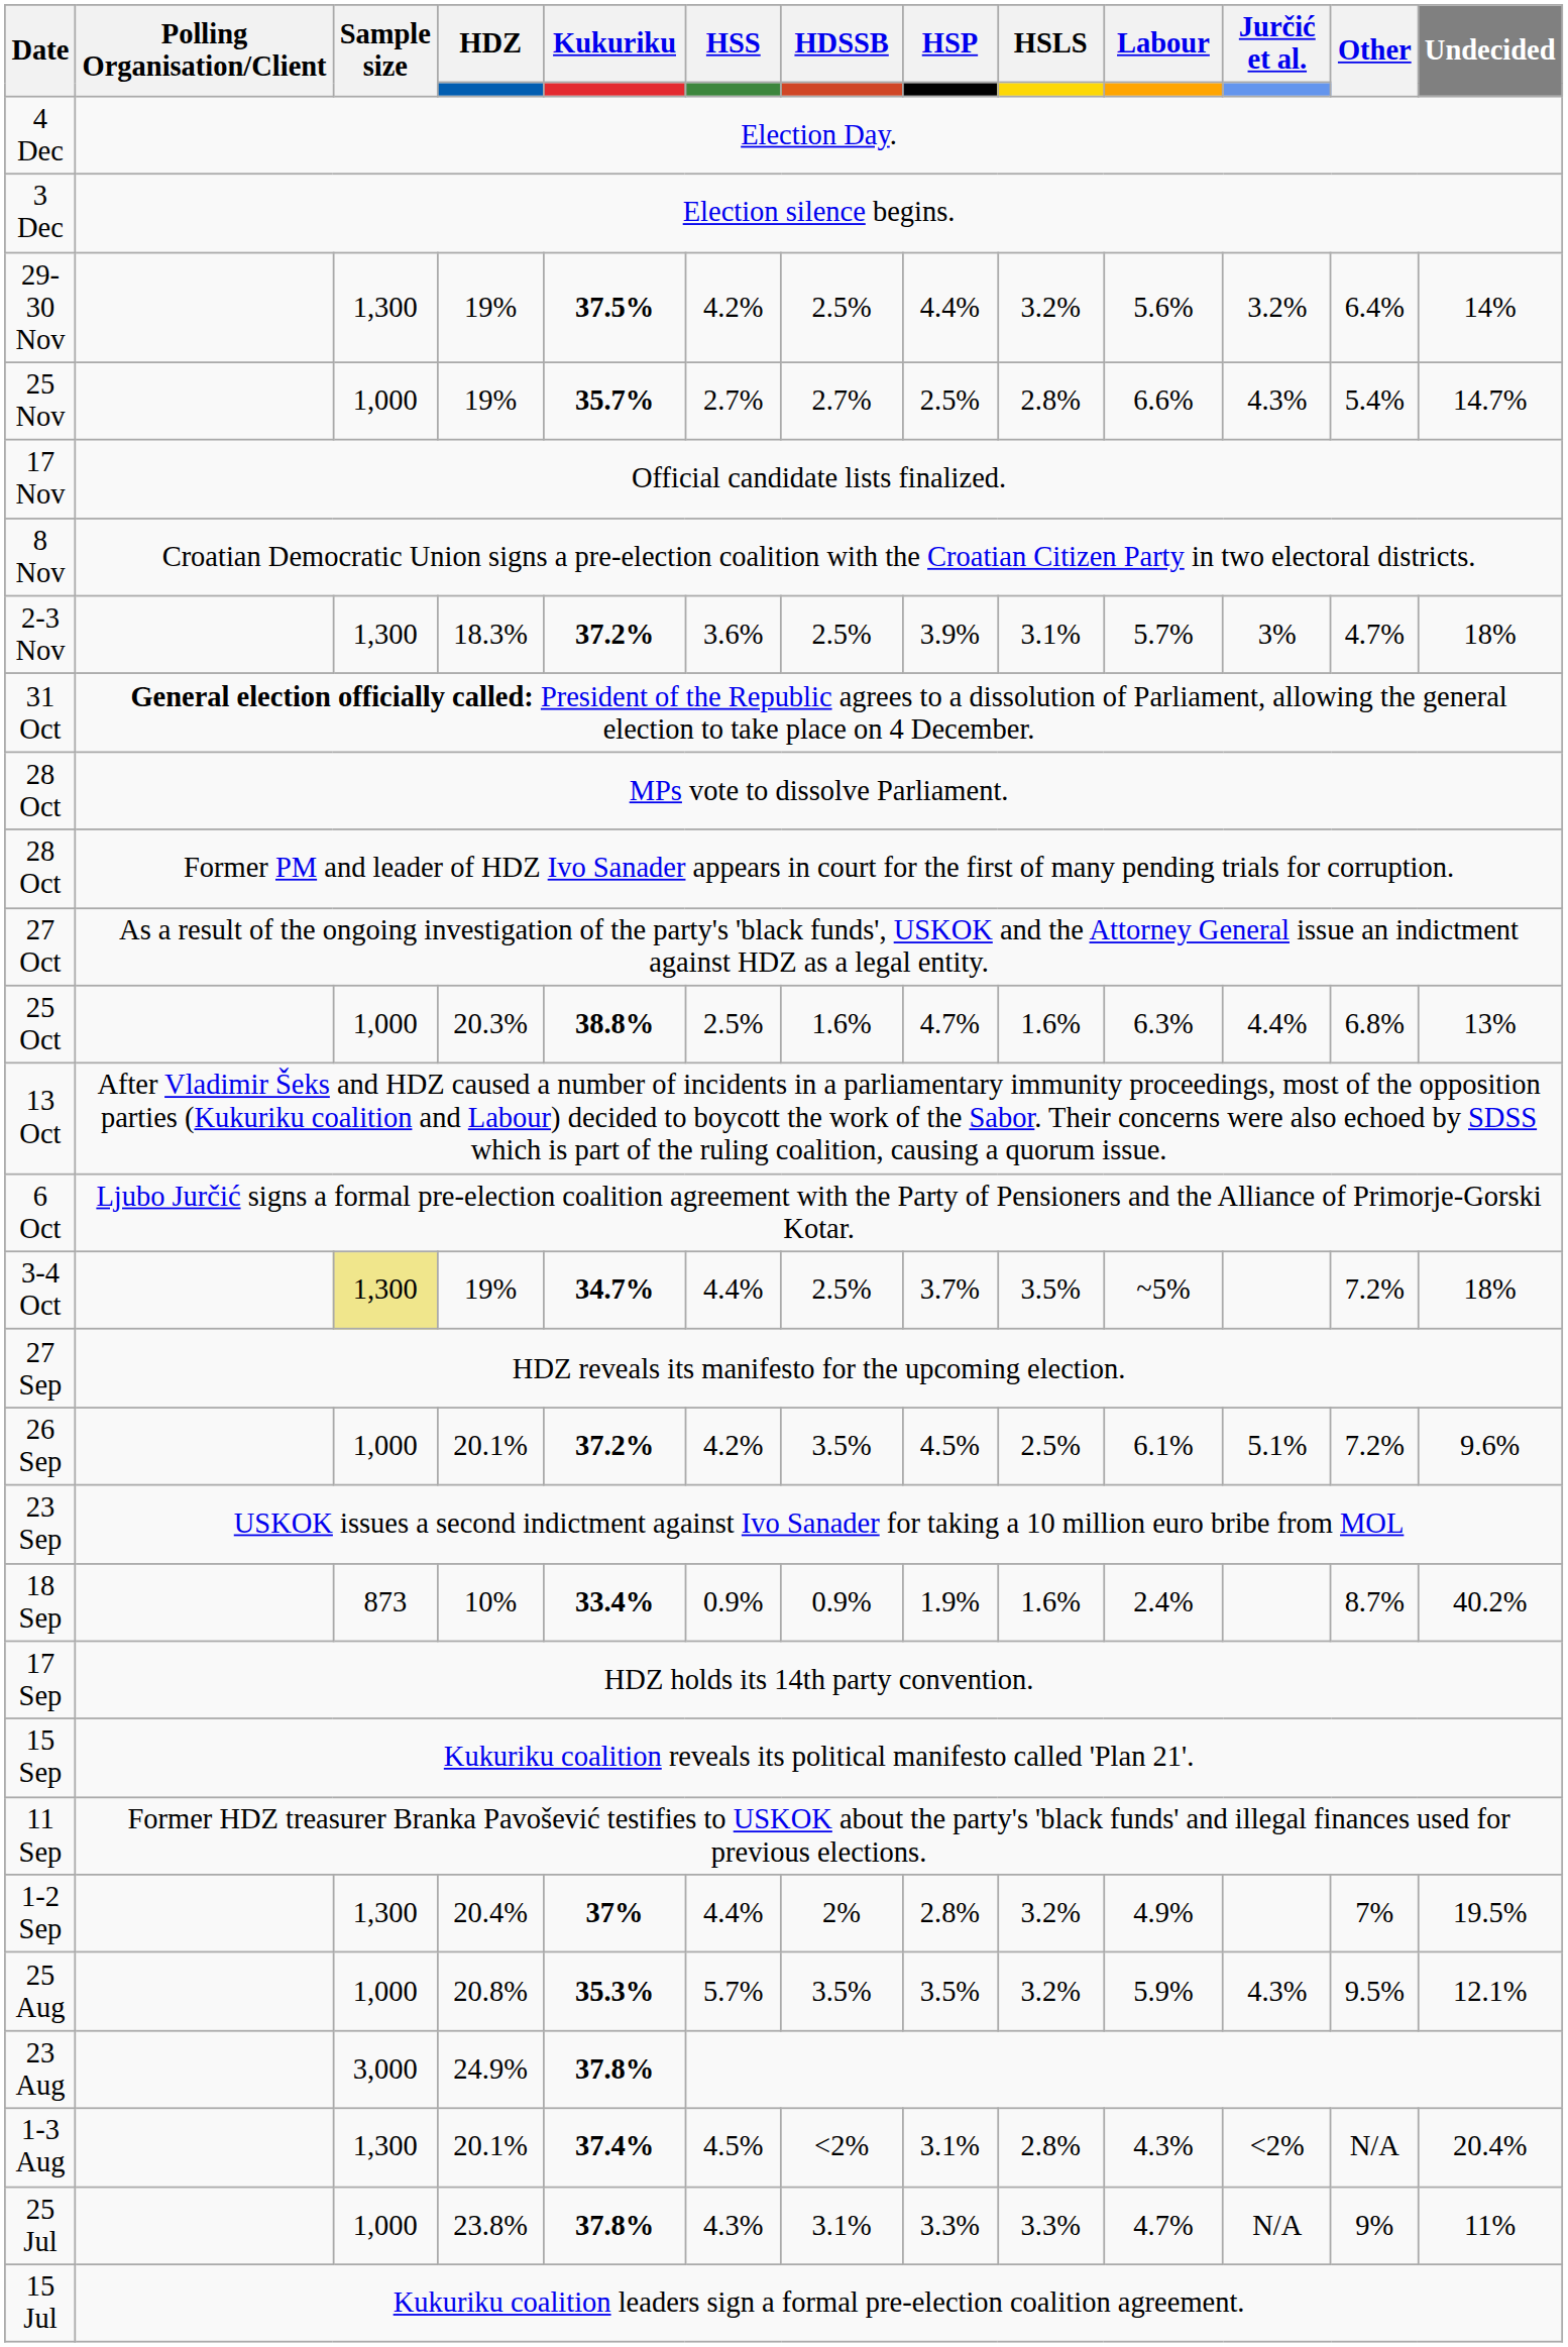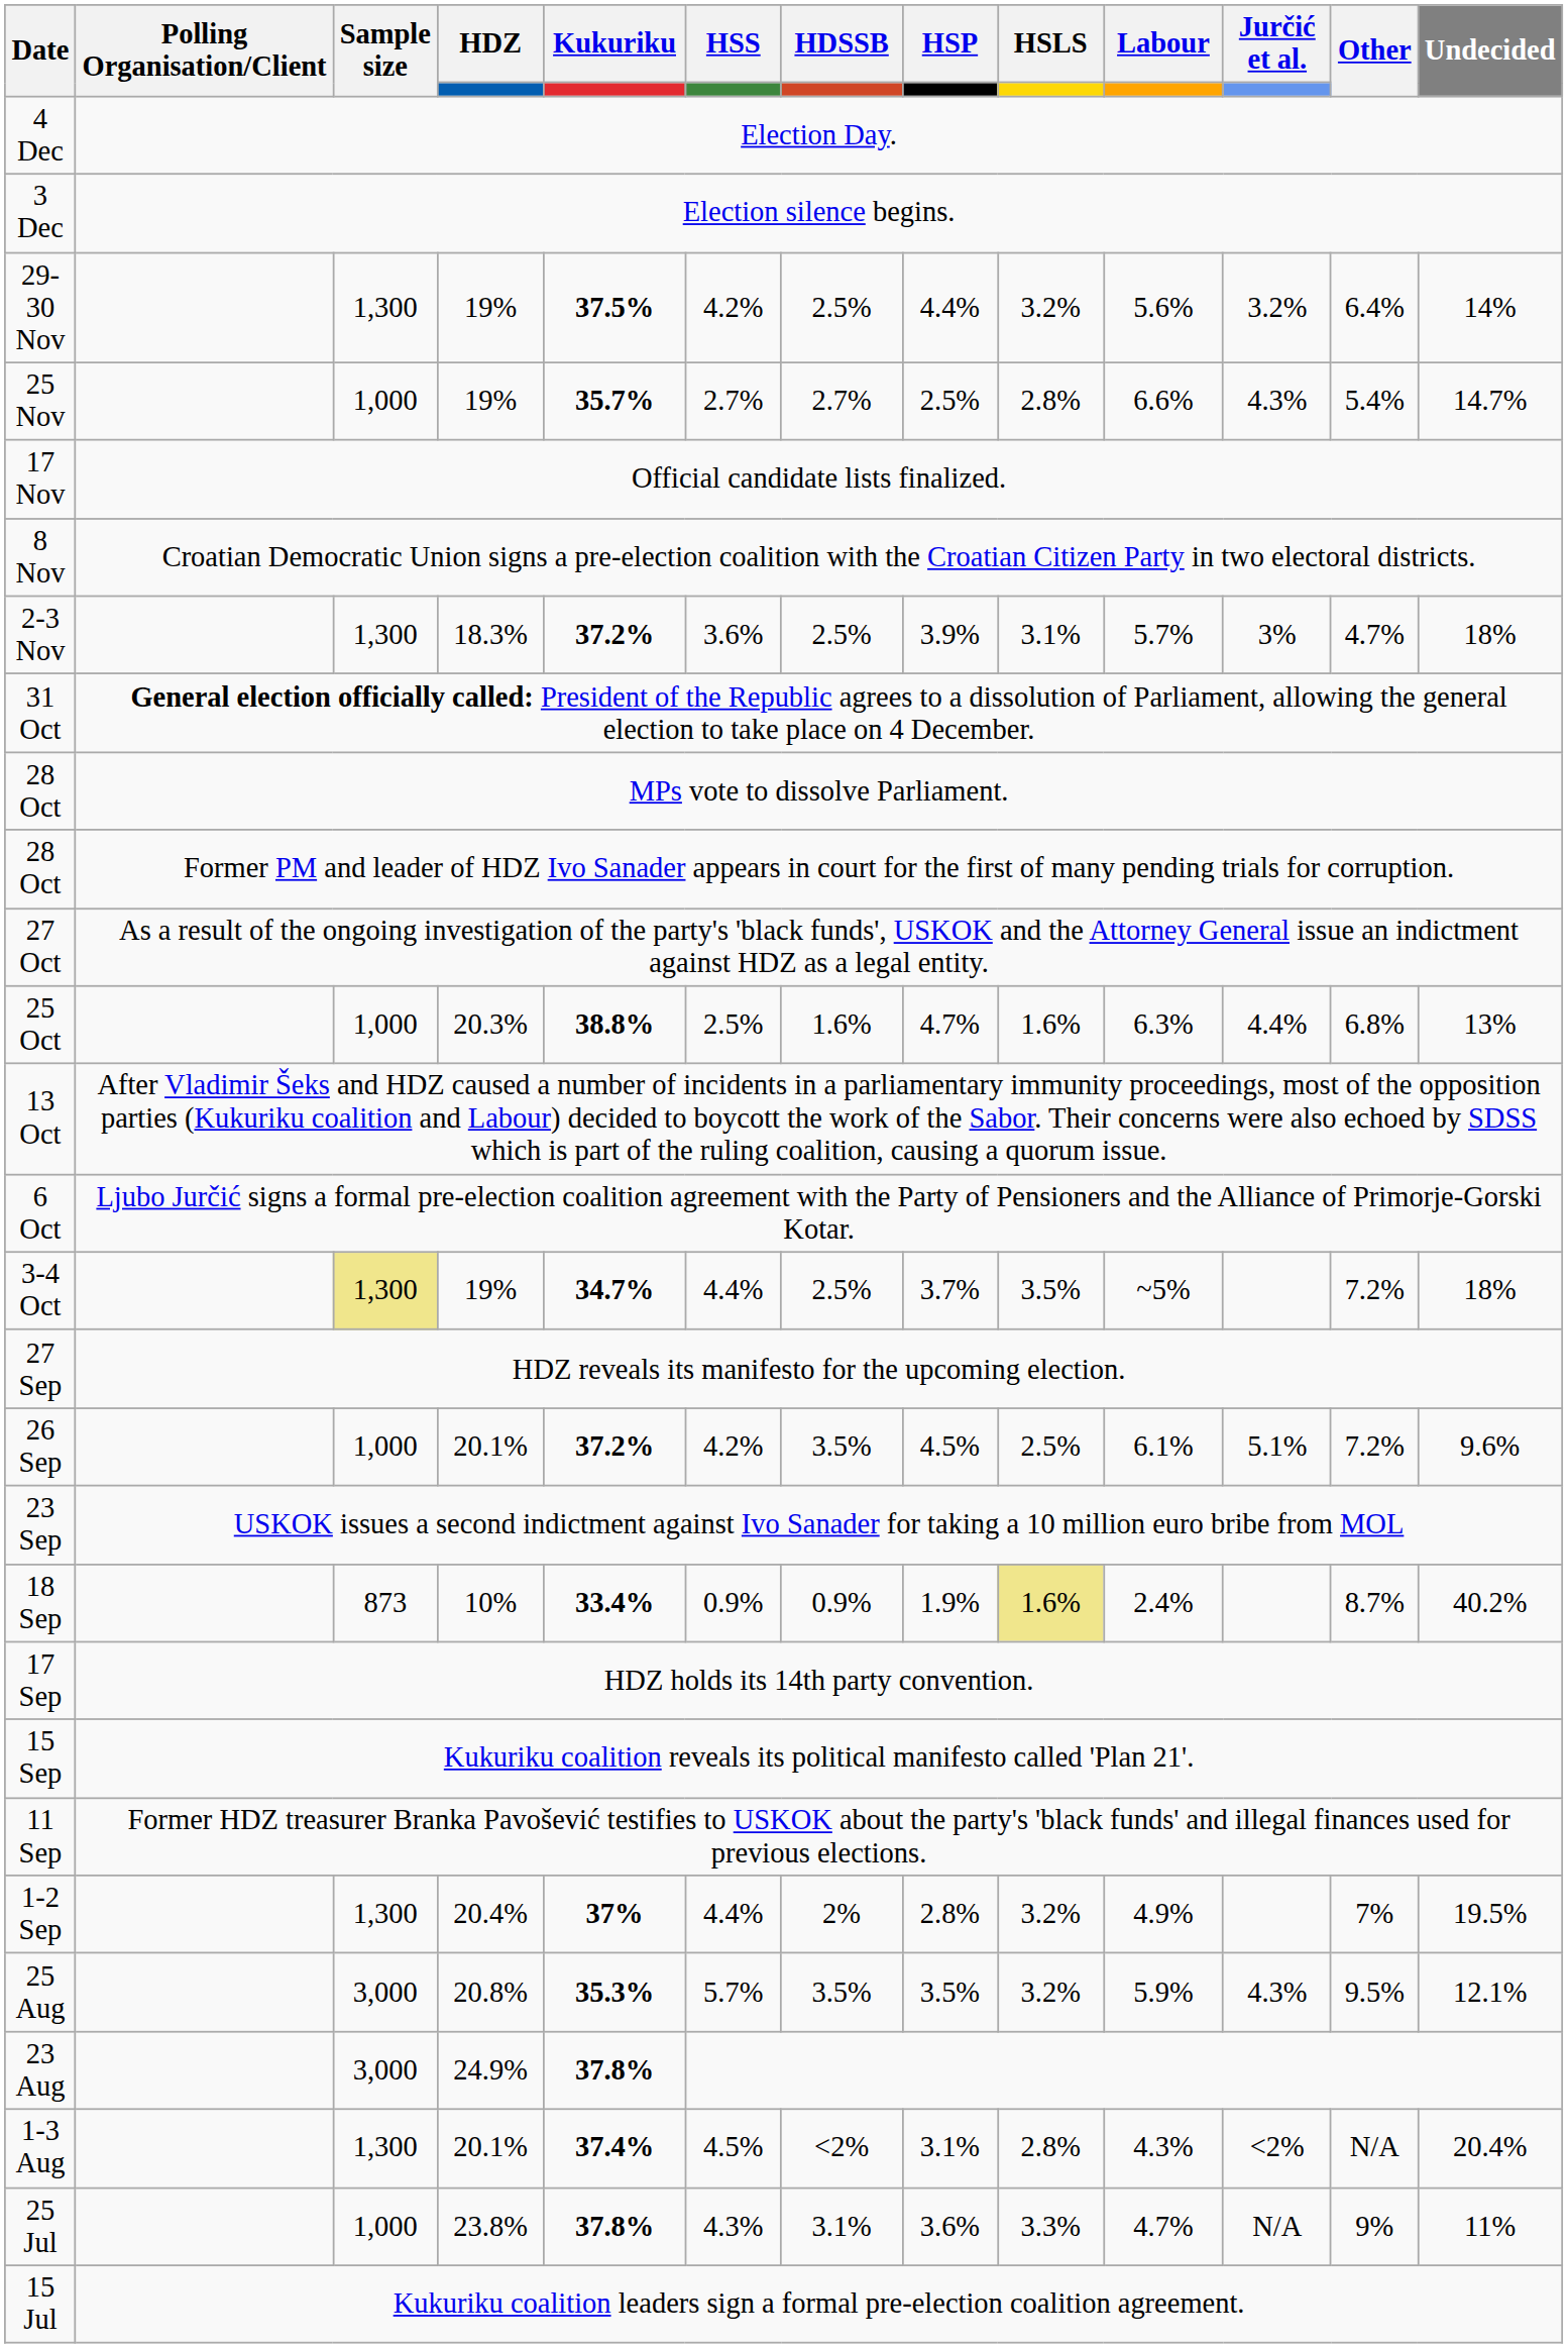 <table class="wikitable" style="text-align:center;">
 <tr>
 <th rowspan=2>Date</th>
 <th rowspan=2>Polling Organisation/Client</th>
 <th rowspan=2>Sample size</th>
 <th>HDZ</th>
 <th><a href='#'>Kukuriku</a></th>
 <th><a href='#'>HSS</a></th>
 <th><a href='#'>HDSSB</a></th>
 <th><a href='#'>HSP</a></th>
 <th>HSLS</th>
 <th><a href='#'>Labour</a></th>
 <th><a href='#'>Jurčić et al.</a></th>
 <th rowspan=2><a href='#'>Other</a></th>
 <th rowspan="2" style="background:gray; color:white;">Undecided</th>
 </tr>
 <tr>
 <td style="background: #025EB1" width="80px"></td>
 <td style="background: #E32A30" width="80px"></td>
 <td style="background: #3D863D" width="80px"></td>
 <td style="background: #D04626" width="80px"></td>
 <td style="background: black" width="80px"></td>
 <td style="background: #FDD805" width="80px"></td>
 <td style="background: orange" width="80px"></td>
 <td style="background: #6495ED" width="80px"></td>
 </tr>
 <tr>
 <td>4 Dec</td>
 <td colspan="12" align="center"><a href='#'>Election Day</a>.</td>
 </tr>
 <tr>
 <td>3 Dec</td>
 <td colspan="12" align="center"><a href='#'>Election silence</a> begins.</td>
 </tr>
 <tr>
 <td>29-30 Nov</td>
 <td></td>
 <td>1,300</td>
 <td align=center>19%</td>
 <td><strong>37.5%</strong></td>
 <td align=center>4.2%</td>
 <td align=center>2.5%</td>
 <td align=center>4.4%</td>
 <td align=center>3.2%</td>
 <td align=center>5.6%</td>
 <td align=center>3.2%</td>
 <td align=center>6.4%</td>
 <td align=center>14%</td>
 </tr>
 <tr>
 <td>25 Nov</td>
 <td></td>
 <td>1,000</td>
 <td align=center>19%</td>
 <td><strong>35.7%</strong></td>
 <td align=center>2.7%</td>
 <td align=center>2.7%</td>
 <td align=center>2.5%</td>
 <td align=center>2.8%</td>
 <td align=center>6.6%</td>
 <td align=center>4.3%</td>
 <td align=center>5.4%</td>
 <td align=center>14.7%</td>
 </tr>
 <tr>
 <td>17 Nov</td>
 <td colspan="12" align="center">Official candidate lists finalized.</td>
 </tr>
 <tr>
 <td>8 Nov</td>
 <td colspan="12" align="center">Croatian Democratic Union signs a pre-election coalition with the <a href='#'>Croatian Citizen Party</a> in two electoral districts.</td>
 </tr>
 <tr>
 <td>2-3 Nov</td>
 <td></td>
 <td>1,300</td>
 <td align=center>18.3%</td>
 <td><strong>37.2%</strong></td>
 <td align=center>3.6%</td>
 <td align=center>2.5%</td>
 <td align=center>3.9%</td>
 <td align=center>3.1%</td>
 <td align=center>5.7%</td>
 <td align=center>3%</td>
 <td align=center>4.7%</td>
 <td align=center>18%</td>
 </tr>
 <tr>
 <td>31 Oct</td>
 <td colspan="12" align="center"><strong> General election officially called: </strong> <a href='#'>President of the Republic</a> agrees to a dissolution of Parliament, allowing the general election to take place on 4 December.</td>
 </tr>
 <tr>
 <td>28 Oct</td>
 <td colspan="12" align="center"><a href='#'>MPs</a> vote to dissolve Parliament.</td>
 </tr>
 <tr>
 <td>28 Oct</td>
 <td colspan="12" align="center">Former <a href='#'>PM</a> and leader of HDZ <a href='#'>Ivo Sanader</a> appears in court for the first of many pending trials for corruption.</td>
 </tr>
 <tr>
 <td>27 Oct</td>
 <td colspan="12" align="center">As a result of the ongoing investigation of the party's 'black funds', <a href='#'>USKOK</a> and the <a href='#'>Attorney General</a> issue an indictment against HDZ as a legal entity.</td>
 </tr>
 <tr>
 <td>25 Oct</td>
 <td></td>
 <td>1,000</td>
 <td align=center>20.3%</td>
 <td><strong>38.8%</strong></td>
 <td align=center>2.5%</td>
 <td align=center>1.6%</td>
 <td align=center>4.7%</td>
 <td align=center>1.6%</td>
 <td align=center>6.3%</td>
 <td align=center>4.4%</td>
 <td align=center>6.8%</td>
 <td align=center>13%</td>
 </tr>
 <tr>
 <td>13 Oct</td>
 <td colspan="12" align="center">After <a href='#'>Vladimir Šeks</a> and HDZ caused a number of incidents in a parliamentary immunity proceedings, most of the opposition parties (<a href='#'>Kukuriku coalition</a> and <a href='#'>Labour</a>) decided to boycott the work of the <a href='#'>Sabor</a>. Their concerns were also echoed by <a href='#'>SDSS</a> which is part of the ruling coalition, causing a quorum issue.</td>
 </tr>
 <tr>
 <td>6 Oct</td>
 <td colspan="12" align="center"><a href='#'>Ljubo Jurčić</a> signs a formal pre-election coalition agreement with the Party of Pensioners and the Alliance of Primorje-Gorski Kotar.</td>
 </tr>
 <tr>
 <td>3-4 Oct</td>
 <td></td>
 <td style="background: khaki;">1,300</td>
 <td align=center>19%</td>
 <td><strong>34.7%</strong></td>
 <td align=center>4.4%</td>
 <td align=center>2.5%</td>
 <td align=center>3.7%</td>
 <td align=center>3.5%</td>
 <td align=center>~5%</td>
 <td align=center></td>
 <td align=center>7.2%</td>
 <td align=center>18%</td>
 </tr>
 <tr>
 <td>27 Sep</td>
 <td colspan="12" align="center">HDZ reveals its manifesto for the upcoming election.</td>
 </tr>
 <tr>
 <td>26 Sep</td>
 <td></td>
 <td>1,000</td>
 <td align=center>20.1%</td>
 <td><strong>37.2%</strong></td>
 <td align=center>4.2%</td>
 <td align=center>3.5%</td>
 <td align=center>4.5%</td>
 <td align=center>2.5%</td>
 <td align=center>6.1%</td>
 <td align=center>5.1%</td>
 <td align=center>7.2%</td>
 <td align=center>9.6%</td>
 </tr>
 <tr>
 <td>23 Sep</td>
 <td colspan="12" align="center"><a href='#'>USKOK</a> issues a second indictment against <a href='#'>Ivo Sanader</a> for taking a 10 million euro bribe from <a href='#'>MOL</a></td>
 </tr>
 <tr>
 <td>18 Sep</td>
 <td></td>
 <td>873</td>
 <td align=center>10%</td>
 <td><strong>33.4%</strong></td>
 <td align=center>0.9%</td>
 <td align=center>0.9%</td>
 <td align=center>1.9%</td>
-<td align=center>1.6%</td>
+<td align=center style="background: khaki;">1.6%</td>
 <td align=center>2.4%</td>
 <td align=center></td>
 <td align=center>8.7%</td>
 <td align=center>40.2%</td>
 </tr>
 <tr>
 <td>17 Sep</td>
 <td colspan="12" align="center">HDZ holds its 14th party convention.</td>
 </tr>
 <tr>
 <td>15 Sep</td>
 <td colspan="12" align="center"><a href='#'>Kukuriku coalition</a> reveals its political manifesto called 'Plan 21'.</td>
 </tr>
 <tr>
 <td>11 Sep</td>
 <td colspan="12" align="center">Former HDZ treasurer Branka Pavošević testifies to <a href='#'>USKOK</a> about the party's 'black funds' and illegal finances used for previous elections.</td>
 </tr>
 <tr>
 <td>1-2 Sep</td>
 <td></td>
 <td>1,300</td>
 <td align=center>20.4%</td>
 <td><strong>37%</strong></td>
 <td align=center>4.4%</td>
 <td align=center>2%</td>
 <td align=center>2.8%</td>
 <td align=center>3.2%</td>
 <td align=center>4.9%</td>
 <td align=center></td>
 <td align=center>7%</td>
 <td align=center>19.5%</td>
 </tr>
 <tr>
 <td>25 Aug</td>
 <td></td>
-<td>1,000</td>
+<td>3,000</td>
 <td align=center>20.8%</td>
 <td><strong>35.3%</strong></td>
 <td align=center>5.7%</td>
 <td align=center>3.5%</td>
 <td align=center>3.5%</td>
 <td align=center>3.2%</td>
 <td align=center>5.9%</td>
 <td align=center>4.3%</td>
 <td align=center>9.5%</td>
 <td align=center>12.1%</td>
 </tr>
 <tr>
 <td>23 Aug</td>
 <td></td>
 <td>3,000</td>
 <td align=center>24.9%</td>
 <td><strong>37.8%</strong></td>
 </tr>
 <tr>
 <td>1-3 Aug</td>
 <td></td>
 <td>1,300</td>
 <td align=center>20.1%</td>
 <td><strong>37.4%</strong></td>
 <td align=center>4.5%</td>
 <td align=center><2%</td>
 <td align=center>3.1%</td>
 <td align=center>2.8%</td>
 <td align=center>4.3%</td>
 <td align=center><2%</td>
 <td align=center>N/A</td>
 <td align=center>20.4%</td>
 </tr>
 <tr>
 <td>25 Jul</td>
 <td></td>
 <td>1,000</td>
 <td align=center>23.8%</td>
 <td><strong>37.8%</strong></td>
 <td align=center>4.3%</td>
 <td align=center>3.1%</td>
-<td align=center>3.3%</td>
+<td align=center>3.6%</td>
 <td align=center>3.3%</td>
 <td align=center>4.7%</td>
 <td align=center>N/A</td>
 <td align=center>9%</td>
 <td align=center>11%</td>
 </tr>
 <tr>
 <td>15 Jul</td>
 <td colspan="12" align="center"><a href='#'>Kukuriku coalition</a> leaders sign a formal pre-election coalition agreement.</td>
 </tr>
 </table>
